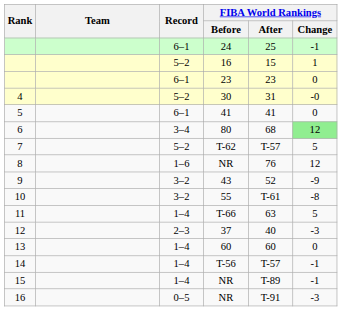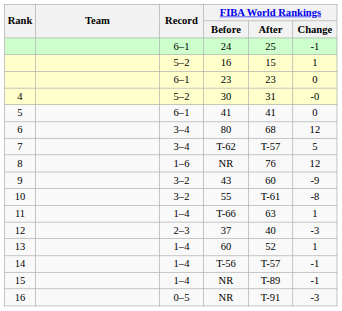 <table class=wikitable style="text-align:center">
 <tr>
 <th rowspan=2 width=40>Rank</th>
 <th rowspan=2 width=180>Team</th>
 <th rowspan=2 width=60>Record</th>
 <th colspan=3><a href='#'>FIBA World Rankings</a></th>
 </tr>
 <tr>
 <th width=60>Before</th>
 <th width=60>After</th>
 <th width=60>Change</th>
 </tr>
 <tr bgcolor=#CCFFCC>
 <td></td>
 <td align=left></td>
 <td>6–1</td>
 <td>24</td>
 <td>25</td>
 <td>-1</td>
 </tr>
 <tr bgcolor=#FFFFCC>
 <td></td>
 <td align=left></td>
 <td>5–2</td>
 <td>16</td>
 <td>15</td>
 <td>1</td>
 </tr>
 <tr bgcolor=#FFFFCC>
 <td></td>
 <td align=left></td>
 <td>6–1</td>
 <td>23</td>
 <td>23</td>
 <td>0</td>
 </tr>
 <tr bgcolor=#FFFFCC>
 <td>4</td>
 <td align=left></td>
 <td>5–2</td>
 <td>30</td>
 <td>31</td>
 <td>-0</td>
 </tr>
 <tr>
 <td>5</td>
 <td align=left></td>
 <td>6–1</td>
 <td>41</td>
 <td>41</td>
 <td>0</td>
 </tr>
 <tr>
 <td>6</td>
 <td align=left></td>
 <td>3–4</td>
 <td>80</td>
 <td>68</td>
-<td style="background: lightgreen;">12</td>
+<td>12</td>
 </tr>
 <tr>
 <td>7</td>
 <td align=left></td>
-<td>5–2</td>
+<td>3–4</td>
 <td>T-62</td>
 <td>T-57</td>
 <td>5</td>
 </tr>
 <tr>
 <td>8</td>
 <td align=left></td>
 <td>1–6</td>
 <td>NR</td>
 <td>76</td>
 <td>12</td>
 </tr>
 <tr>
 <td>9</td>
 <td align=left></td>
 <td>3–2</td>
 <td>43</td>
-<td>52</td>
+<td>60</td>
 <td>-9</td>
 </tr>
 <tr>
 <td>10</td>
 <td align=left></td>
 <td>3–2</td>
 <td>55</td>
 <td>T-61</td>
 <td>-8</td>
 </tr>
 <tr>
 <td>11</td>
 <td align=left></td>
 <td>1–4</td>
 <td>T-66</td>
 <td>63</td>
-<td>5</td>
+<td>1</td>
 </tr>
 <tr>
 <td>12</td>
 <td align=left></td>
 <td>2–3</td>
 <td>37</td>
 <td>40</td>
 <td>-3</td>
 </tr>
 <tr>
 <td>13</td>
 <td align=left></td>
 <td>1–4</td>
 <td>60</td>
-<td>60</td>
-<td>0</td>
+<td>52</td>
+<td>1</td>
 </tr>
 <tr>
 <td>14</td>
 <td align=left></td>
 <td>1–4</td>
 <td>T-56</td>
 <td>T-57</td>
 <td>-1</td>
 </tr>
 <tr>
 <td>15</td>
 <td align=left></td>
 <td>1–4</td>
 <td>NR</td>
 <td>T-89</td>
 <td>-1</td>
 </tr>
 <tr>
 <td>16</td>
 <td align=left></td>
 <td>0–5</td>
 <td>NR</td>
 <td>T-91</td>
 <td>-3</td>
 </tr>
 </table>
